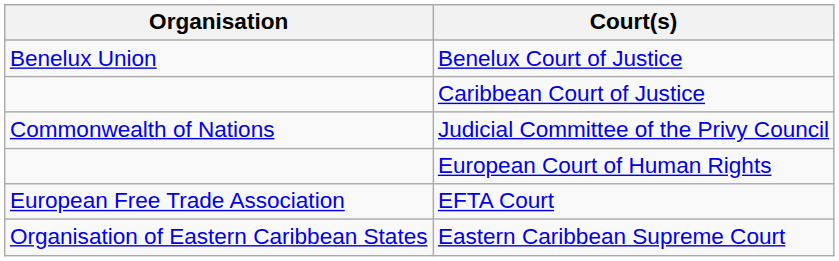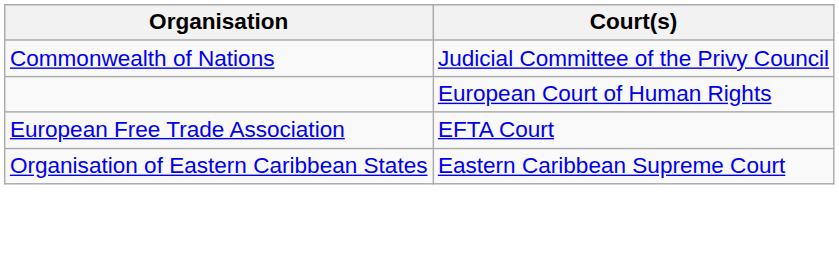 <table class="sortable wikitable">
 <tr style="background:#ccc;">
 <th>Organisation</th>
 <th>Court(s)</th>
-</tr>
-<tr>
-<td> <a href='#'>Benelux Union</a></td>
-<td><a href='#'>Benelux Court of Justice</a></td>
-</tr>
-<tr>
-<td></td>
-<td><a href='#'>Caribbean Court of Justice</a></td>
 </tr>
 <tr>
 <td><a href='#'>Commonwealth of Nations</a></td>
 <td><a href='#'>Judicial Committee of the Privy Council</a></td>
 </tr>
 <tr>
 <td></td>
 <td><a href='#'>European Court of Human Rights</a></td>
 </tr>
 <tr>
 <td> <a href='#'>European Free Trade Association</a></td>
 <td><a href='#'>EFTA Court</a></td>
 </tr>
 <tr>
 <td><a href='#'>Organisation of Eastern Caribbean States</a></td>
 <td><a href='#'>Eastern Caribbean Supreme Court</a></td>
 </tr>
 </table>
